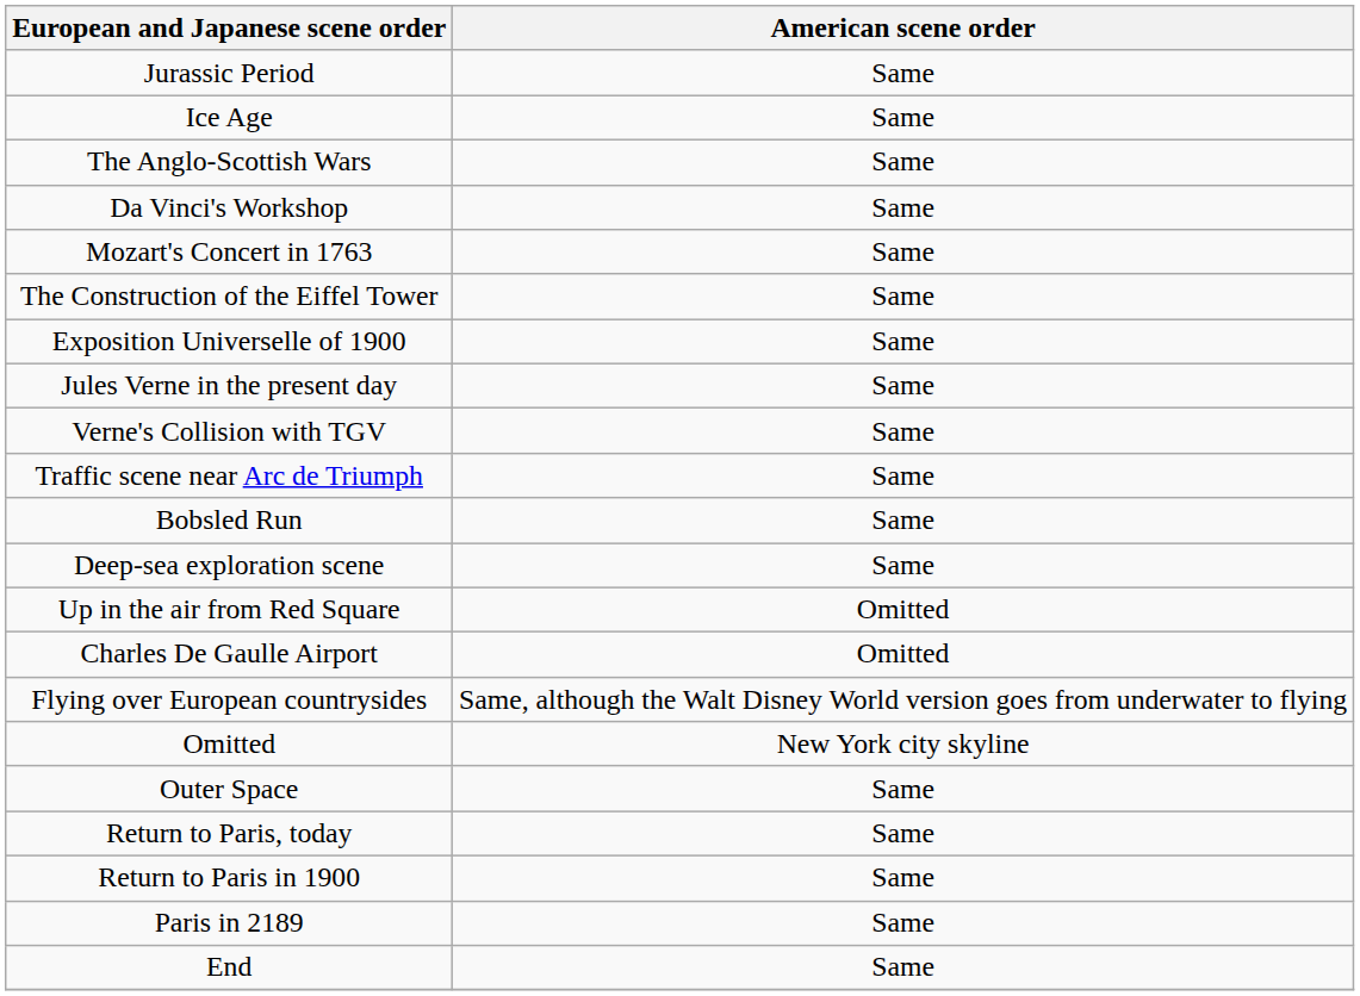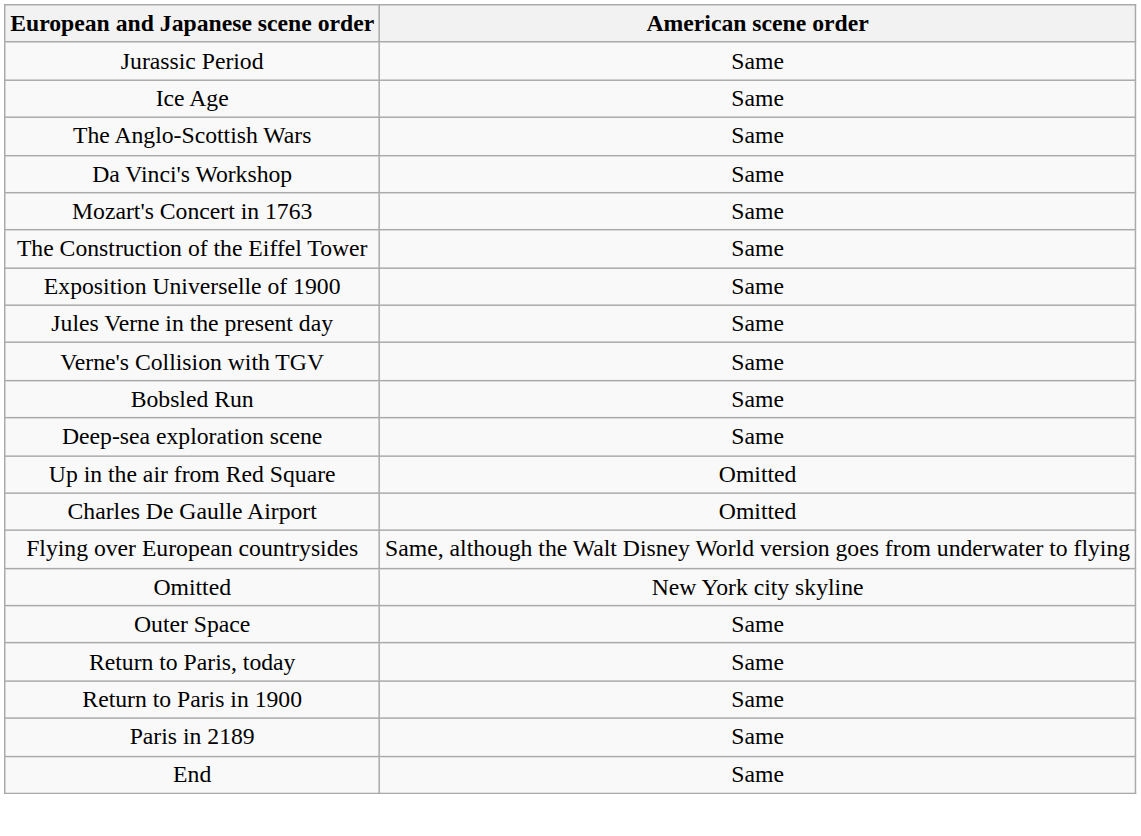 <table class="wikitable">
 <tr>
 <th>European and Japanese scene order</th>
 <th>American scene order</th>
 </tr>
 <tr>
 <td align="center">Jurassic Period</td>
 <td align="center">Same</td>
 </tr>
 <tr>
 <td align="center">Ice Age</td>
 <td align="center">Same</td>
 </tr>
 <tr>
 <td align="center">The Anglo-Scottish Wars</td>
 <td align="center">Same</td>
 </tr>
 <tr>
 <td align="center">Da Vinci's Workshop</td>
 <td align="center">Same</td>
 </tr>
 <tr>
 <td align="center">Mozart's Concert in 1763</td>
 <td align="center">Same</td>
 </tr>
 <tr>
 <td align="center">The Construction of the Eiffel Tower</td>
 <td align="center">Same</td>
 </tr>
 <tr>
 <td align="center">Exposition Universelle of 1900</td>
 <td align="center">Same</td>
 </tr>
 <tr>
 <td align="center">Jules Verne in the present day</td>
 <td align="center">Same</td>
 </tr>
 <tr>
 <td align="center">Verne's Collision with TGV</td>
-<td align="center">Same</td>
-</tr>
-<tr>
-<td align="center">Traffic scene near <a href='#'>Arc de Triumph</a></td>
 <td align="center">Same</td>
 </tr>
 <tr>
 <td align="center">Bobsled Run</td>
 <td align="center">Same</td>
 </tr>
 <tr>
 <td align="center">Deep-sea exploration scene</td>
 <td align="center">Same</td>
 </tr>
 <tr>
 <td align="center">Up in the air from Red Square</td>
 <td align="center">Omitted</td>
 </tr>
 <tr>
 <td align="center">Charles De Gaulle Airport</td>
 <td align="center">Omitted</td>
 </tr>
 <tr>
 <td align="center">Flying over European countrysides</td>
 <td align="center">Same, although the Walt Disney World version goes from underwater to flying</td>
 </tr>
 <tr>
 <td align="center">Omitted</td>
 <td align="center">New York city skyline</td>
 </tr>
 <tr>
 <td align="center">Outer Space</td>
 <td align="center">Same</td>
 </tr>
 <tr>
 <td align="center">Return to Paris, today</td>
 <td align="center">Same</td>
 </tr>
 <tr>
 <td align="center">Return to Paris in 1900</td>
 <td align="center">Same</td>
 </tr>
 <tr>
 <td align="center">Paris in 2189</td>
 <td align="center">Same</td>
 </tr>
 <tr>
 <td align="center">End</td>
 <td align="center">Same</td>
 </tr>
 <tr>
 </tr>
 </table>
